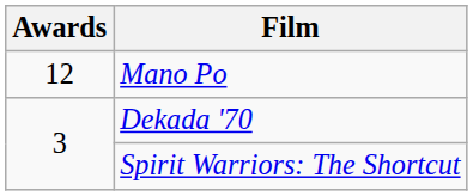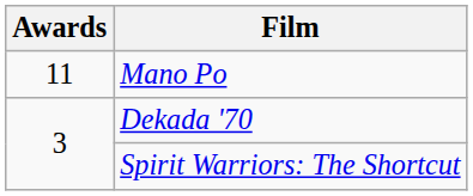 <table class="wikitable" style="text-align:center">
 <tr>
 <th scope="col">Awards</th>
 <th scope="col">Film</th>
 </tr>
 <tr>
-<td>12</td>
+<td>11</td>
 <td align=left><em><a href='#'>Mano Po</a></em></td>
 </tr>
 <tr>
 <td rowspan="2">3</td>
 <td align=left><em><a href='#'>Dekada '70</a></em></td>
 </tr>
 <tr>
 <td align=left><em><a href='#'>Spirit Warriors: The Shortcut</a></em></td>
 </tr>
 </table>
